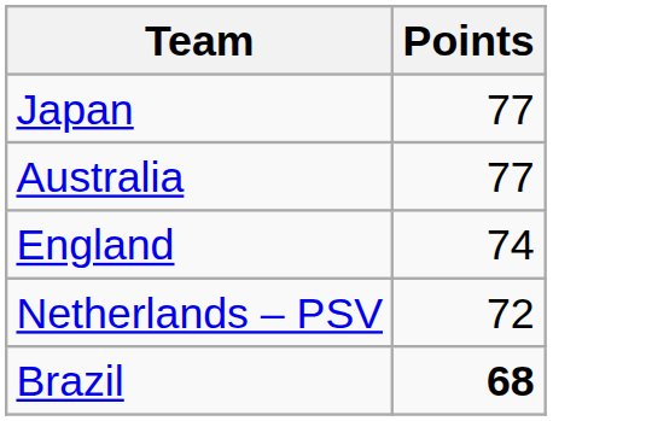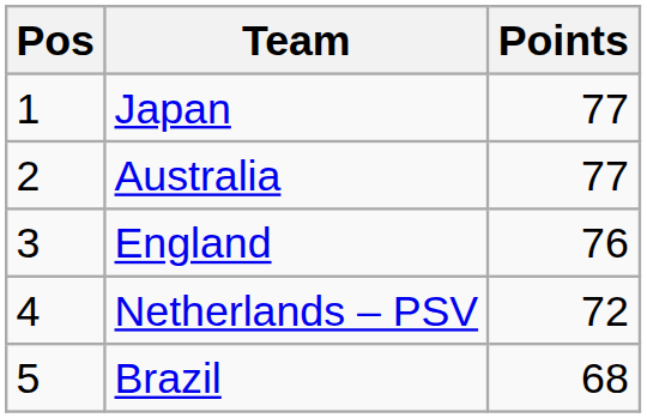 <table class="wikitable" style="font-size: 95%;">
 <tr>
+<th>Pos</th>
 <th>Team</th>
 <th>Points</th>
 </tr>
 <tr>
+<td>1</td>
 <td> <a href='#'>Japan</a></td>
 <td align="right">77</td>
 </tr>
 <tr>
+<td>2</td>
 <td> <a href='#'>Australia</a></td>
 <td align="right">77</td>
 </tr>
 <tr>
+<td>3</td>
 <td> <a href='#'>England</a></td>
-<td align="right">74</td>
+<td align="right">76</td>
 </tr>
 <tr>
+<td>4</td>
 <td> <a href='#'>Netherlands – PSV</a></td>
 <td align="right">72</td>
 </tr>
 <tr>
+<td>5</td>
 <td> <a href='#'>Brazil</a></td>
-<td align="right"><strong>68</strong></td>
+<td align="right">68</td>
 </tr>
 </table>
